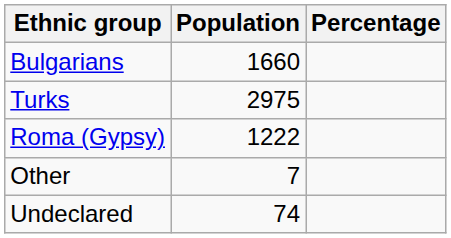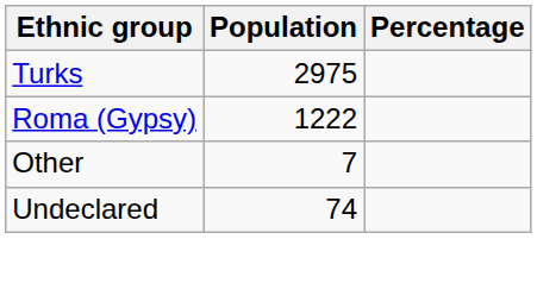 <table class="wikitable sortable">
 <tr>
 <th>Ethnic group</th>
 <th>Population</th>
 <th>Percentage</th>
-</tr>
-<tr>
-<td><a href='#'>Bulgarians</a></td>
-<td align="right">1660</td>
-<td align="right"></td>
 </tr>
 <tr>
 <td><a href='#'>Turks</a></td>
 <td align="right">2975</td>
 <td align="right"></td>
 </tr>
 <tr>
 <td><a href='#'>Roma (Gypsy)</a></td>
 <td align="right">1222</td>
 <td align="right"></td>
 </tr>
 <tr>
 <td>Other</td>
 <td align="right">7</td>
 <td align="right"></td>
 </tr>
 <tr>
 <td>Undeclared</td>
 <td align="right">74</td>
 <td align="right"></td>
 </tr>
 </table>
